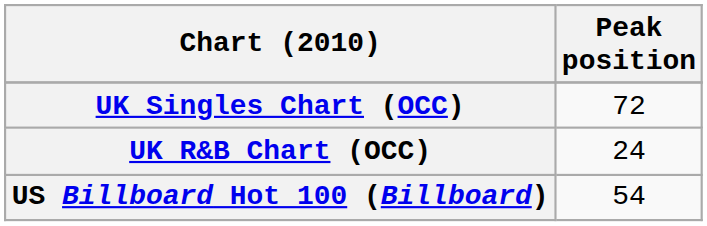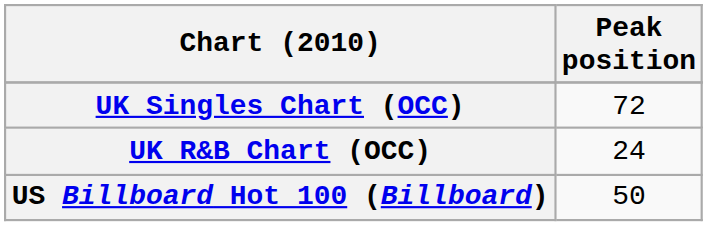 <table class="wikitable plainrowheaders sortable" style="text-align:center">
 <tr>
 <th scope="col">Chart (2010)</th>
 <th scope="col">Peak<br>position</th>
 </tr>
 <tr>
 </tr>
 <tr>
 <th scope="row"><a href='#'>UK Singles Chart</a> (<a href='#'>OCC</a>)</th>
 <td>72</td>
 </tr>
 <tr>
 <th scope="row"><a href='#'>UK R&B Chart</a> (OCC)</th>
 <td>24</td>
 </tr>
 <tr>
 <th scope="row">US <a href='#'><em>Billboard</em> Hot 100</a> (<em><a href='#'>Billboard</a></em>)</th>
-<td>54</td>
+<td>50</td>
 </tr>
 </table>
